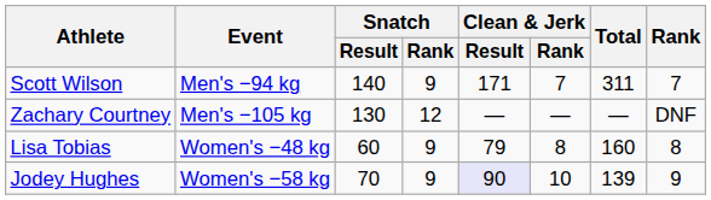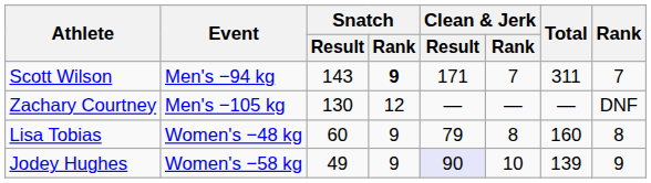 <table class="wikitable" style="font-size:90%">
 <tr>
 <th rowspan=2>Athlete</th>
 <th rowspan=2>Event</th>
 <th colspan="2">Snatch</th>
 <th colspan="2">Clean & Jerk</th>
 <th rowspan="2">Total</th>
 <th rowspan="2">Rank</th>
 </tr>
 <tr style="font-size:95%">
 <th>Result</th>
 <th>Rank</th>
 <th>Result</th>
 <th>Rank</th>
 </tr>
 <tr align=center>
 <td align=left><a href='#'>Scott Wilson</a></td>
 <td align=left><a href='#'>Men's −94 kg</a></td>
-<td>140</td>
-<td>9</td>
+<td>143</td>
+<td><strong>9</strong></td>
 <td>171</td>
 <td>7</td>
 <td>311</td>
 <td>7</td>
 </tr>
 <tr align=center>
 <td align=left><a href='#'>Zachary Courtney</a></td>
 <td align=left><a href='#'>Men's −105 kg</a></td>
 <td>130</td>
 <td>12</td>
 <td>—</td>
 <td>—</td>
 <td>—</td>
 <td>DNF</td>
 </tr>
 <tr align=center>
 <td align=left><a href='#'>Lisa Tobias</a></td>
 <td align=left><a href='#'>Women's −48 kg</a></td>
 <td>60</td>
 <td>9</td>
 <td>79</td>
 <td>8</td>
 <td>160</td>
 <td>8</td>
 </tr>
 <tr align=center>
 <td align=left><a href='#'>Jodey Hughes</a></td>
 <td align=left><a href='#'>Women's −58 kg</a></td>
-<td>70</td>
+<td>49</td>
 <td>9</td>
 <td style="background: lavender;">90</td>
 <td>10</td>
 <td>139</td>
 <td>9</td>
 </tr>
 </table>
